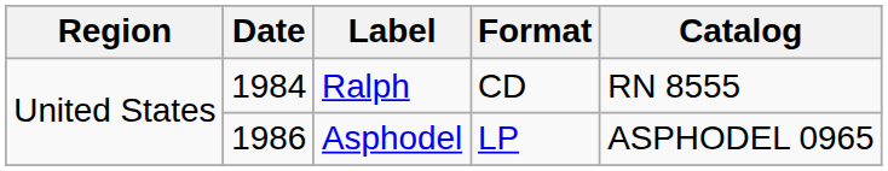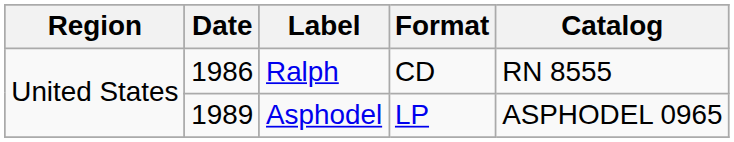 <table class="wikitable">
 <tr>
 <th>Region</th>
 <th>Date</th>
 <th>Label</th>
 <th>Format</th>
 <th>Catalog</th>
 </tr>
 <tr>
 <td rowspan="2">United States</td>
-<td>1984</td>
+<td>1986</td>
 <td><a href='#'>Ralph</a></td>
 <td>CD</td>
 <td>RN 8555</td>
 </tr>
 <tr>
-<td>1986</td>
+<td>1989</td>
 <td><a href='#'>Asphodel</a></td>
 <td><a href='#'>LP</a></td>
 <td>ASPHODEL 0965</td>
 </tr>
 </table>
